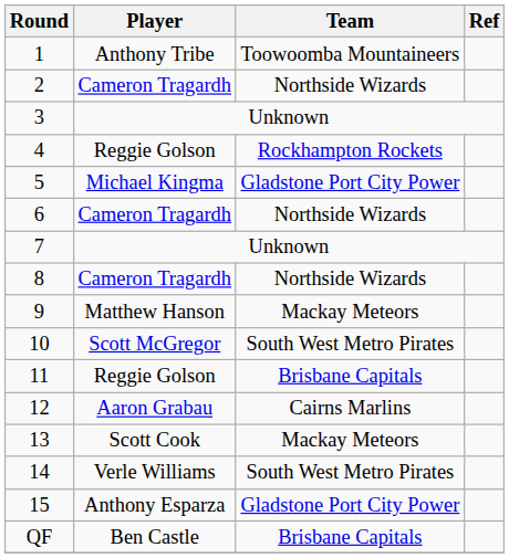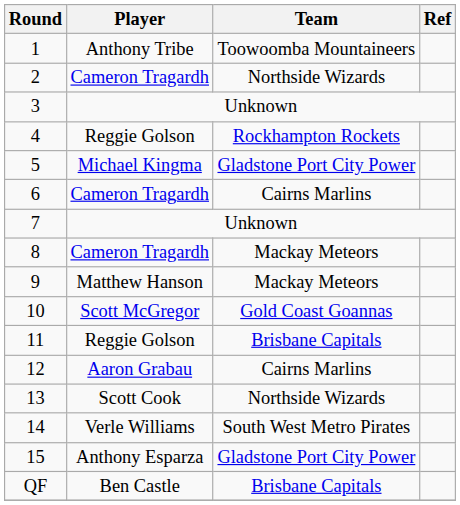 <table class="wikitable" style="text-align:center">
 <tr>
 <th>Round</th>
 <th>Player</th>
 <th>Team</th>
 <th>Ref</th>
 </tr>
 <tr>
 <td>1</td>
 <td>Anthony Tribe</td>
 <td>Toowoomba Mountaineers</td>
 <td></td>
 </tr>
 <tr>
 <td>2</td>
 <td><a href='#'>Cameron Tragardh</a></td>
 <td>Northside Wizards</td>
 <td></td>
 </tr>
 <tr>
 <td>3</td>
 <td colspan=3>Unknown</td>
 </tr>
 <tr>
 <td>4</td>
 <td>Reggie Golson</td>
 <td><a href='#'>Rockhampton Rockets</a></td>
 <td></td>
 </tr>
 <tr>
 <td>5</td>
 <td><a href='#'>Michael Kingma</a></td>
 <td><a href='#'>Gladstone Port City Power</a></td>
 <td></td>
 </tr>
 <tr>
 <td>6</td>
 <td><a href='#'>Cameron Tragardh</a></td>
-<td>Northside Wizards</td>
+<td>Cairns Marlins</td>
 <td></td>
 </tr>
 <tr>
 <td>7</td>
 <td colspan=3>Unknown</td>
 </tr>
 <tr>
 <td>8</td>
 <td><a href='#'>Cameron Tragardh</a></td>
-<td>Northside Wizards</td>
+<td>Mackay Meteors</td>
 <td></td>
 </tr>
 <tr>
 <td>9</td>
 <td>Matthew Hanson</td>
 <td>Mackay Meteors</td>
 <td></td>
 </tr>
 <tr>
 <td>10</td>
 <td><a href='#'>Scott McGregor</a></td>
-<td>South West Metro Pirates</td>
+<td><a href='#'>Gold Coast Goannas</a></td>
 <td></td>
 </tr>
 <tr>
 <td>11</td>
 <td>Reggie Golson</td>
 <td><a href='#'>Brisbane Capitals</a></td>
 <td></td>
 </tr>
 <tr>
 <td>12</td>
 <td><a href='#'>Aaron Grabau</a></td>
 <td>Cairns Marlins</td>
 <td></td>
 </tr>
 <tr>
 <td>13</td>
 <td>Scott Cook</td>
-<td>Mackay Meteors</td>
+<td>Northside Wizards</td>
 <td></td>
 </tr>
 <tr>
 <td>14</td>
 <td>Verle Williams</td>
 <td>South West Metro Pirates</td>
 <td></td>
 </tr>
 <tr>
 <td>15</td>
 <td>Anthony Esparza</td>
 <td><a href='#'>Gladstone Port City Power</a></td>
 <td></td>
 </tr>
 <tr>
 <td>QF</td>
 <td>Ben Castle</td>
 <td><a href='#'>Brisbane Capitals</a></td>
 <td></td>
 </tr>
 <tr>
 </tr>
 </table>
